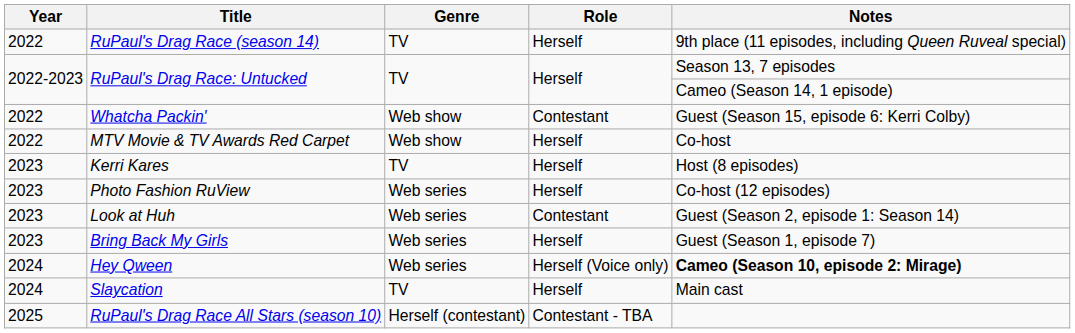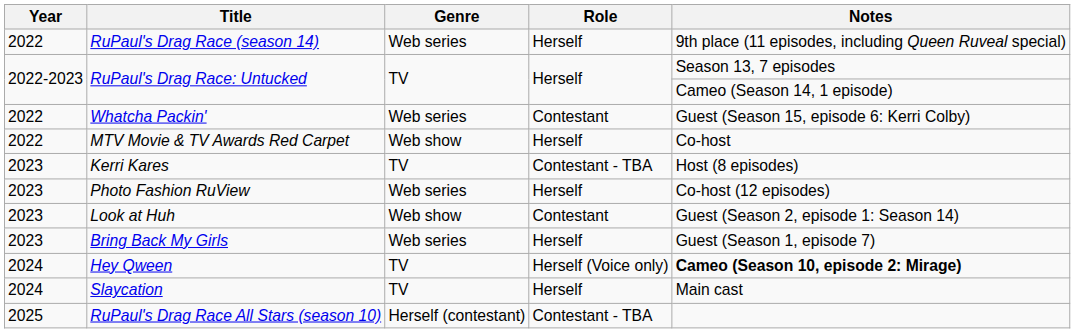 <table class="wikitable sortable plainrowheaders">
 <tr>
 <th>Year</th>
 <th>Title</th>
 <th>Genre</th>
 <th>Role</th>
 <th>Notes</th>
 </tr>
 <tr>
 <td>2022</td>
 <td><em><a href='#'>RuPaul's Drag Race (season 14)</a></em></td>
-<td>TV</td>
+<td>Web series</td>
 <td>Herself</td>
 <td>9th place (11 episodes, including <em>Queen Ruveal</em> special)</td>
 </tr>
 <tr>
 <td rowspan="2">2022-2023</td>
 <td rowspan="2"><em><a href='#'>RuPaul's Drag Race: Untucked</a></em></td>
 <td rowspan="2">TV</td>
 <td rowspan="2">Herself</td>
 <td>Season 13, 7 episodes</td>
 </tr>
 <tr>
 <td>Cameo (Season 14, 1 episode)</td>
 </tr>
 <tr>
 <td>2022</td>
 <td><em><a href='#'>Whatcha Packin'</a></em></td>
-<td>Web show</td>
+<td>Web series</td>
 <td>Contestant</td>
 <td>Guest (Season 15, episode 6: Kerri Colby)</td>
 </tr>
 <tr>
 <td>2022</td>
 <td><em>MTV Movie & TV Awards Red Carpet</em></td>
 <td>Web show</td>
 <td>Herself</td>
 <td>Co-host</td>
 </tr>
 <tr>
 <td>2023</td>
 <td><em>Kerri Kares</em></td>
 <td>TV</td>
-<td>Herself</td>
+<td>Contestant - TBA</td>
 <td>Host (8 episodes)</td>
 </tr>
 <tr>
 <td>2023</td>
 <td><em>Photo Fashion RuView</em></td>
 <td>Web series</td>
 <td>Herself</td>
 <td>Co-host (12 episodes)</td>
 </tr>
 <tr>
 <td>2023</td>
 <td><em>Look at Huh</em></td>
-<td>Web series</td>
+<td>Web show</td>
 <td>Contestant</td>
 <td>Guest (Season 2, episode 1: Season 14)</td>
 </tr>
 <tr>
 <td>2023</td>
 <td><em><a href='#'>Bring Back My Girls</a></em></td>
 <td>Web series</td>
 <td>Herself</td>
 <td>Guest (Season 1, episode 7)</td>
 </tr>
 <tr>
 <td>2024</td>
 <td><em><a href='#'>Hey Qween</a></em></td>
-<td>Web series</td>
+<td>TV</td>
 <td>Herself (Voice only)</td>
 <td><strong>Cameo (Season 10, episode 2: Mirage)</strong></td>
 </tr>
 <tr>
 <td>2024</td>
 <td><em><a href='#'>Slaycation</a></em></td>
 <td>TV</td>
 <td>Herself</td>
 <td>Main cast </td>
 </tr>
 <tr>
 <td>2025</td>
 <td><em><a href='#'>RuPaul's Drag Race All Stars (season 10)</a></em></td>
 <td>Herself (contestant)</td>
 <td>Contestant - TBA</td>
 <td></td>
 </tr>
 </table>
